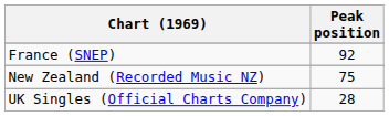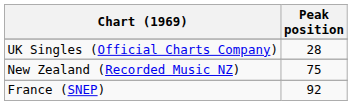 <table class="wikitable sortable">
 <tr>
 <th>Chart (1969)</th>
 <th>Peak<br>position</th>
 </tr>
 <tr>
 </tr>
 <tr>
-<td>France (<a href='#'>SNEP</a>)</td>
-<td align=center>92</td>
+<td>UK Singles (<a href='#'>Official Charts Company</a>)</td>
+<td align=center>28</td>
 </tr>
 <tr>
 </tr>
 <tr>
 </tr>
 <tr>
 <td>New Zealand (<a href='#'>Recorded Music NZ</a>)</td>
 <td align=center>75</td>
 </tr>
 <tr>
 </tr>
 <tr>
-<td>UK Singles (<a href='#'>Official Charts Company</a>)</td>
-<td align=center>28</td>
+<td>France (<a href='#'>SNEP</a>)</td>
+<td align=center>92</td>
 </tr>
 </table>
